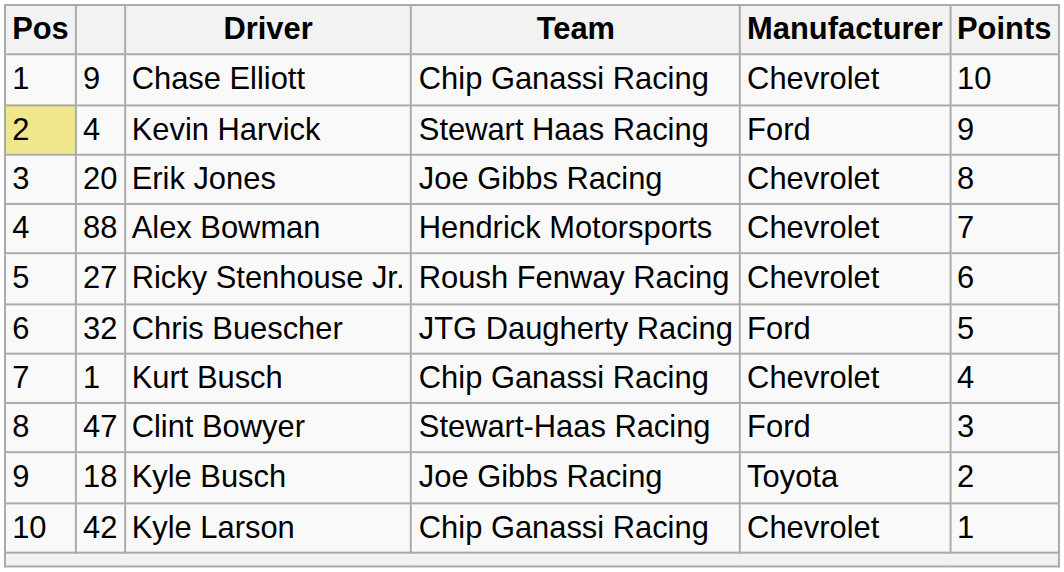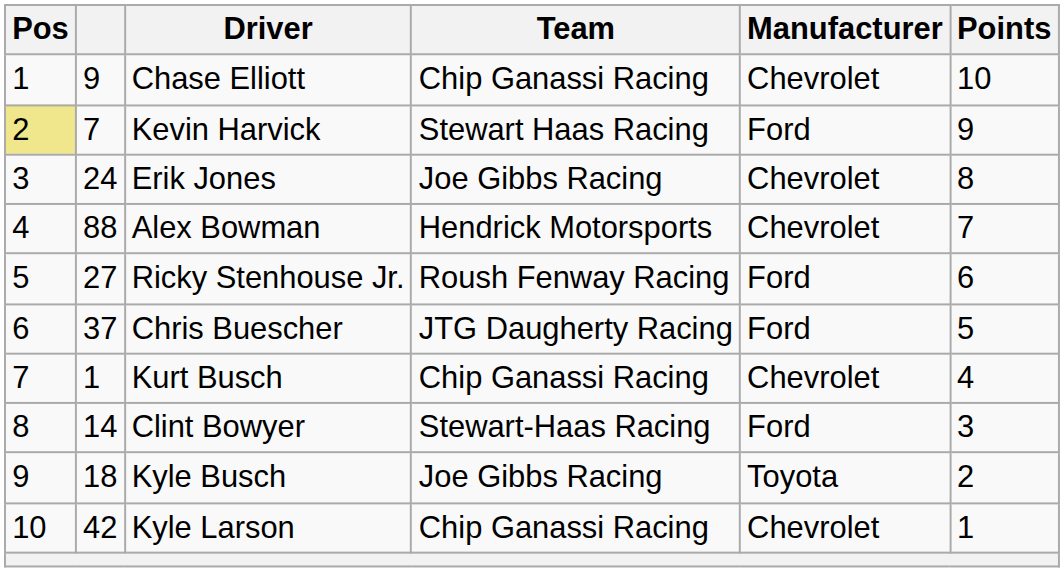 <table class="wikitable" style="font-size:98%">
 <tr>
 <th>Pos</th>
 <th></th>
 <th>Driver</th>
 <th>Team</th>
 <th>Manufacturer</th>
 <th>Points</th>
 </tr>
 <tr>
 <td>1</td>
 <td>9</td>
 <td>Chase Elliott</td>
 <td>Chip Ganassi Racing</td>
 <td>Chevrolet</td>
 <td>10</td>
 </tr>
 <tr>
 <td style="background: khaki;">2</td>
-<td>4</td>
+<td>7</td>
 <td>Kevin Harvick</td>
 <td>Stewart Haas Racing</td>
 <td>Ford</td>
 <td>9</td>
 </tr>
 <tr>
 <td>3</td>
-<td>20</td>
+<td>24</td>
 <td>Erik Jones</td>
 <td>Joe Gibbs Racing</td>
 <td>Chevrolet</td>
 <td>8</td>
 </tr>
 <tr>
 <td>4</td>
 <td>88</td>
 <td>Alex Bowman</td>
 <td>Hendrick Motorsports</td>
 <td>Chevrolet</td>
 <td>7</td>
 </tr>
 <tr>
 <td>5</td>
 <td>27</td>
 <td>Ricky Stenhouse Jr.</td>
 <td>Roush Fenway Racing</td>
-<td>Chevrolet</td>
+<td>Ford</td>
 <td>6</td>
 </tr>
 <tr>
 <td>6</td>
-<td>32</td>
+<td>37</td>
 <td>Chris Buescher</td>
 <td>JTG Daugherty Racing</td>
 <td>Ford</td>
 <td>5</td>
 </tr>
 <tr>
 <td>7</td>
 <td>1</td>
 <td>Kurt Busch</td>
 <td>Chip Ganassi Racing</td>
 <td>Chevrolet</td>
 <td>4</td>
 </tr>
 <tr>
 <td>8</td>
-<td>47</td>
+<td>14</td>
 <td>Clint Bowyer</td>
 <td>Stewart-Haas Racing</td>
 <td>Ford</td>
 <td>3</td>
 </tr>
 <tr>
 <td>9</td>
 <td>18</td>
 <td>Kyle Busch</td>
 <td>Joe Gibbs Racing</td>
 <td>Toyota</td>
 <td>2</td>
 </tr>
 <tr>
 <td>10</td>
 <td>42</td>
 <td>Kyle Larson</td>
 <td>Chip Ganassi Racing</td>
 <td>Chevrolet</td>
 <td>1</td>
 </tr>
 <tr>
 <th colspan="6"></th>
 </tr>
 </table>
